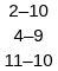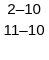 <table style="text-align:center">
 <tr>
 <th width=200></th>
 <th width=100></th>
 <th width=200></th>
 </tr>
 <tr>
 <td align=right></td>
 <td>2–10</td>
 <td align=left><strong></strong></td>
 </tr>
 <tr>
-<td align=right></td>
-<td>4–9</td>
-<td align=left><strong></strong></td>
-</tr>
-<tr>
 <td align=right><strong></strong></td>
 <td>11–10</td>
 <td align=left></td>
 </tr>
 </table>
